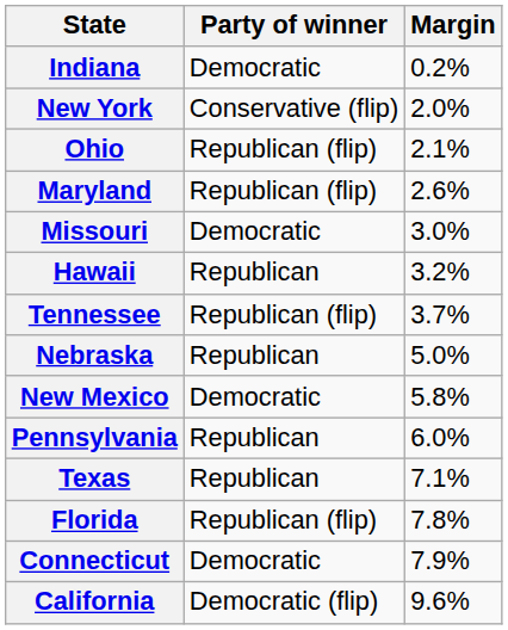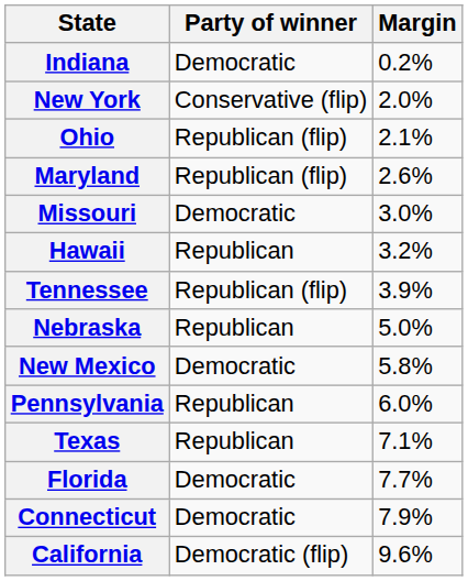 <table class="wikitable sortable">
 <tr>
 <th>State</th>
 <th>Party of winner</th>
 <th>Margin</th>
 </tr>
 <tr>
 <th><a href='#'>Indiana</a></th>
 <td data-sort-value=1 >Democratic</td>
 <td>0.2%</td>
 </tr>
 <tr>
 <th><a href='#'>New York</a></th>
 <td data-sort-value=1 >Conservative (flip)</td>
 <td>2.0%</td>
 </tr>
 <tr>
 <th><a href='#'>Ohio</a></th>
 <td data-sort-value=1 >Republican (flip)</td>
 <td>2.1%</td>
 </tr>
 <tr>
 <th><a href='#'>Maryland</a></th>
 <td data-sort-value=1 >Republican (flip)</td>
 <td>2.6%</td>
 </tr>
 <tr>
 <th><a href='#'>Missouri</a></th>
 <td data-sort-value=1 >Democratic</td>
 <td>3.0%</td>
 </tr>
 <tr>
 <th><a href='#'>Hawaii</a></th>
 <td data-sort-value=1 >Republican</td>
 <td>3.2%</td>
 </tr>
 <tr>
 <th><a href='#'>Tennessee</a></th>
 <td data-sort-value=1 >Republican (flip)</td>
-<td>3.7%</td>
+<td>3.9%</td>
 </tr>
 <tr>
 <th><a href='#'>Nebraska</a></th>
 <td data-sort-value=1 >Republican</td>
 <td>5.0%</td>
 </tr>
 <tr>
 <th><a href='#'>New Mexico</a></th>
 <td data-sort-value=1 >Democratic</td>
 <td>5.8%</td>
 </tr>
 <tr>
 <th><a href='#'>Pennsylvania</a></th>
 <td data-sort-value=1 >Republican</td>
 <td>6.0%</td>
 </tr>
 <tr>
 <th><a href='#'>Texas</a></th>
 <td data-sort-value=1 >Republican</td>
 <td>7.1%</td>
 </tr>
 <tr>
 <th><a href='#'>Florida</a></th>
-<td data-sort-value=1 >Republican (flip)</td>
-<td>7.8%</td>
+<td data-sort-value=1 >Democratic</td>
+<td>7.7%</td>
 </tr>
 <tr>
 <th><a href='#'>Connecticut</a></th>
 <td data-sort-value=1 >Democratic</td>
 <td>7.9%</td>
 </tr>
 <tr>
 <th><a href='#'>California</a></th>
 <td data-sort-value=1 >Democratic (flip)</td>
 <td>9.6%</td>
 </tr>
 </table>
